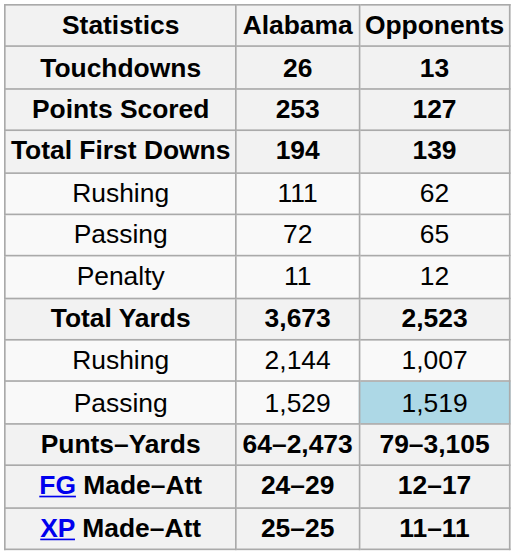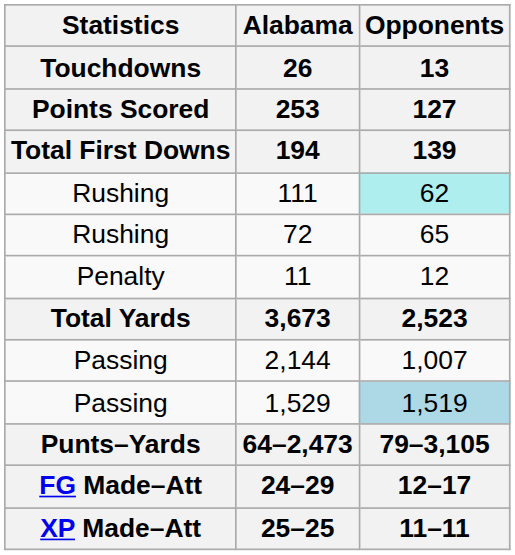 <table class="wikitable" border="1" style="text-align:center;">
 <tr>
 <th>Statistics</th>
 <th>Alabama</th>
 <th>Opponents</th>
 </tr>
 <tr>
 <th>Touchdowns</th>
 <th>26</th>
 <th>13</th>
 </tr>
 <tr>
 <th>Points Scored</th>
 <th>253</th>
 <th>127</th>
 </tr>
 <tr>
 <th>Total First Downs</th>
 <th>194</th>
 <th>139</th>
 </tr>
 <tr>
 <td>Rushing</td>
 <td>111</td>
-<td>62</td>
+<td style="background: paleturquoise;">62</td>
 </tr>
 <tr>
-<td>Passing</td>
+<td>Rushing</td>
 <td>72</td>
 <td>65</td>
 </tr>
 <tr>
 <td>Penalty</td>
 <td>11</td>
 <td>12</td>
 </tr>
 <tr>
 <th>Total Yards</th>
 <th>3,673</th>
 <th>2,523</th>
 </tr>
 <tr>
-<td>Rushing</td>
+<td>Passing</td>
 <td>2,144</td>
 <td>1,007</td>
 </tr>
 <tr>
 <td>Passing</td>
 <td>1,529</td>
 <td style="background: lightblue;">1,519</td>
 </tr>
 <tr>
 <th>Punts–Yards</th>
 <th>64–2,473</th>
 <th>79–3,105</th>
 </tr>
 <tr>
 <th><a href='#'>FG</a> Made–Att</th>
 <th>24–29</th>
 <th>12–17</th>
 </tr>
 <tr>
 <th><a href='#'>XP</a> Made–Att</th>
 <th>25–25</th>
 <th>11–11</th>
 </tr>
 </table>
